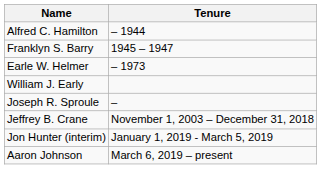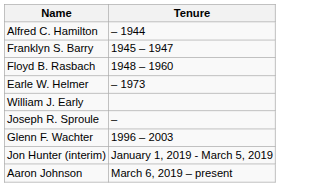 <table class="wikitable">
 <tr>
 <th>Name</th>
 <th>Tenure</th>
 </tr>
 <tr>
 <td>Alfred C. Hamilton</td>
 <td>– 1944</td>
 </tr>
 <tr>
 <td>Franklyn S. Barry</td>
 <td>1945 – 1947</td>
 </tr>
 <tr>
+<td>Floyd B. Rasbach</td>
+<td>1948 – 1960</td>
+</tr>
+<tr>
 <td>Earle W. Helmer</td>
 <td>– 1973</td>
 </tr>
 <tr>
 <td>William J. Early</td>
 <td></td>
 </tr>
 <tr>
 <td>Joseph R. Sproule</td>
 <td>–</td>
 </tr>
 <tr>
-<td>Jeffrey B. Crane</td>
-<td>November 1, 2003 – December 31, 2018</td>
+<td>Glenn F. Wachter</td>
+<td>1996 – 2003</td>
 </tr>
 <tr>
 <td>Jon Hunter (interim)</td>
 <td>January 1, 2019 - March 5, 2019</td>
 </tr>
 <tr>
 <td>Aaron Johnson</td>
 <td>March 6, 2019 – present</td>
 </tr>
 </table>
